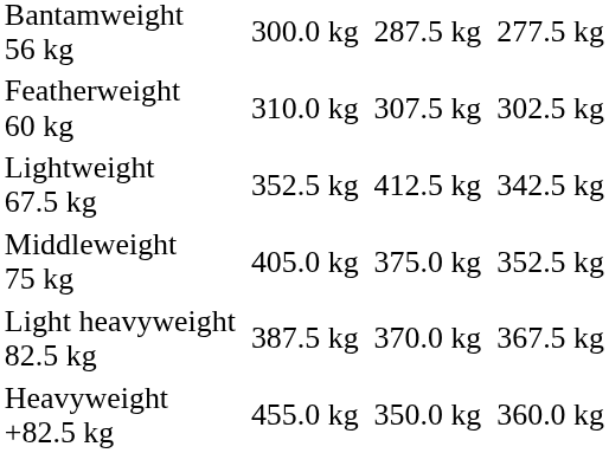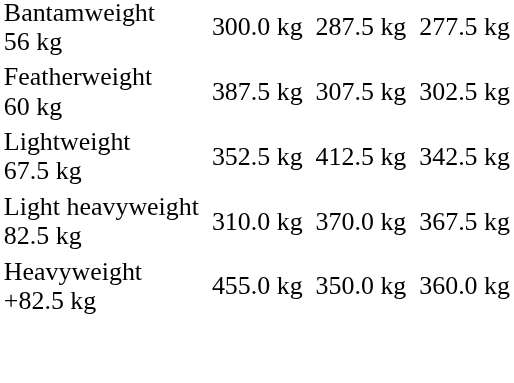 <table>
 <tr>
 <td>Bantamweight<br>56 kg</td>
 <td></td>
 <td>300.0 kg</td>
 <td></td>
 <td>287.5 kg</td>
 <td></td>
 <td>277.5 kg</td>
 </tr>
 <tr>
 <td>Featherweight<br>60 kg</td>
 <td></td>
-<td>310.0 kg</td>
+<td>387.5 kg</td>
 <td></td>
 <td>307.5 kg</td>
 <td></td>
 <td>302.5 kg</td>
 </tr>
 <tr>
 <td>Lightweight<br>67.5 kg</td>
 <td></td>
 <td>352.5 kg</td>
 <td></td>
 <td>412.5 kg</td>
 <td></td>
 <td>342.5 kg</td>
 </tr>
 <tr>
-<td>Middleweight<br>75 kg</td>
-<td></td>
-<td>405.0 kg</td>
-<td></td>
-<td>375.0 kg</td>
-<td></td>
-<td>352.5 kg</td>
-</tr>
-<tr>
 <td>Light heavyweight<br>82.5 kg</td>
 <td></td>
-<td>387.5 kg</td>
+<td>310.0 kg</td>
 <td></td>
 <td>370.0 kg</td>
 <td></td>
 <td>367.5 kg</td>
 </tr>
 <tr>
 <td>Heavyweight<br>+82.5 kg</td>
 <td></td>
 <td>455.0 kg</td>
 <td></td>
 <td>350.0 kg</td>
 <td></td>
 <td>360.0 kg</td>
 </tr>
 </table>
